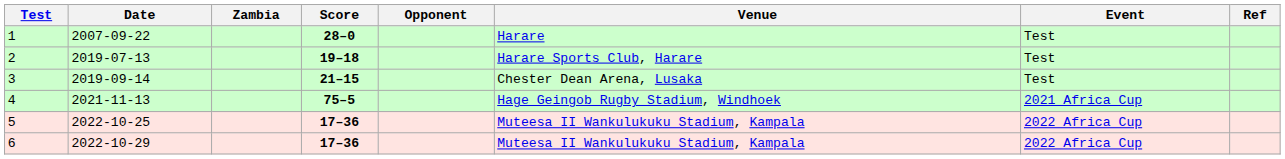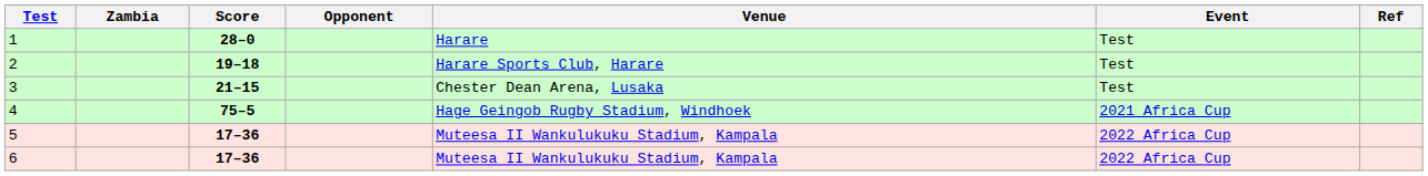 <table class="wikitable sortable" style="width:100%">
 <tr>
 <th style="width:5%"><a href='#'>Test</a></th>
-<th>Date</th>
 <th>Zambia</th>
 <th>Score</th>
 <th>Opponent</th>
 <th>Venue</th>
 <th>Event</th>
 <th>Ref</th>
 </tr>
 <tr bgcolor="#ccffcc">
 <td>1</td>
-<td>2007-09-22</td>
 <td></td>
 <td align=center><strong>28–0</strong></td>
 <td></td>
 <td><a href='#'>Harare</a></td>
 <td>Test</td>
 <td></td>
 </tr>
 <tr bgcolor="#ccffcc">
 <td>2</td>
-<td>2019-07-13</td>
 <td></td>
 <td align=center><strong>19–18</strong></td>
 <td></td>
 <td><a href='#'>Harare Sports Club</a>, <a href='#'>Harare</a></td>
 <td>Test</td>
 <td></td>
 </tr>
 <tr bgcolor="#ccffcc">
 <td>3</td>
-<td>2019-09-14</td>
 <td></td>
 <td align=center><strong>21–15</strong></td>
 <td></td>
 <td>Chester Dean Arena, <a href='#'>Lusaka</a></td>
 <td>Test</td>
 <td></td>
 </tr>
 <tr bgcolor="#ccffcc">
 <td>4</td>
-<td>2021-11-13</td>
 <td></td>
 <td align=center><strong>75–5</strong></td>
 <td></td>
 <td><a href='#'>Hage Geingob Rugby Stadium</a>, <a href='#'>Windhoek</a></td>
 <td><a href='#'>2021 Africa Cup</a></td>
 <td></td>
 </tr>
 <tr bgcolor="FFE4E1">
 <td>5</td>
-<td>2022-10-25</td>
 <td></td>
 <td align=center><strong>17–36</strong></td>
 <td></td>
 <td><a href='#'>Muteesa II Wankulukuku Stadium</a>, <a href='#'>Kampala</a></td>
 <td><a href='#'>2022 Africa Cup</a></td>
 <td></td>
 </tr>
 <tr bgcolor="FFE4E1">
 <td>6</td>
-<td>2022-10-29</td>
 <td></td>
 <td align=center><strong>17–36</strong></td>
 <td></td>
 <td><a href='#'>Muteesa II Wankulukuku Stadium</a>, <a href='#'>Kampala</a></td>
 <td><a href='#'>2022 Africa Cup</a></td>
 <td></td>
 </tr>
 </table>
